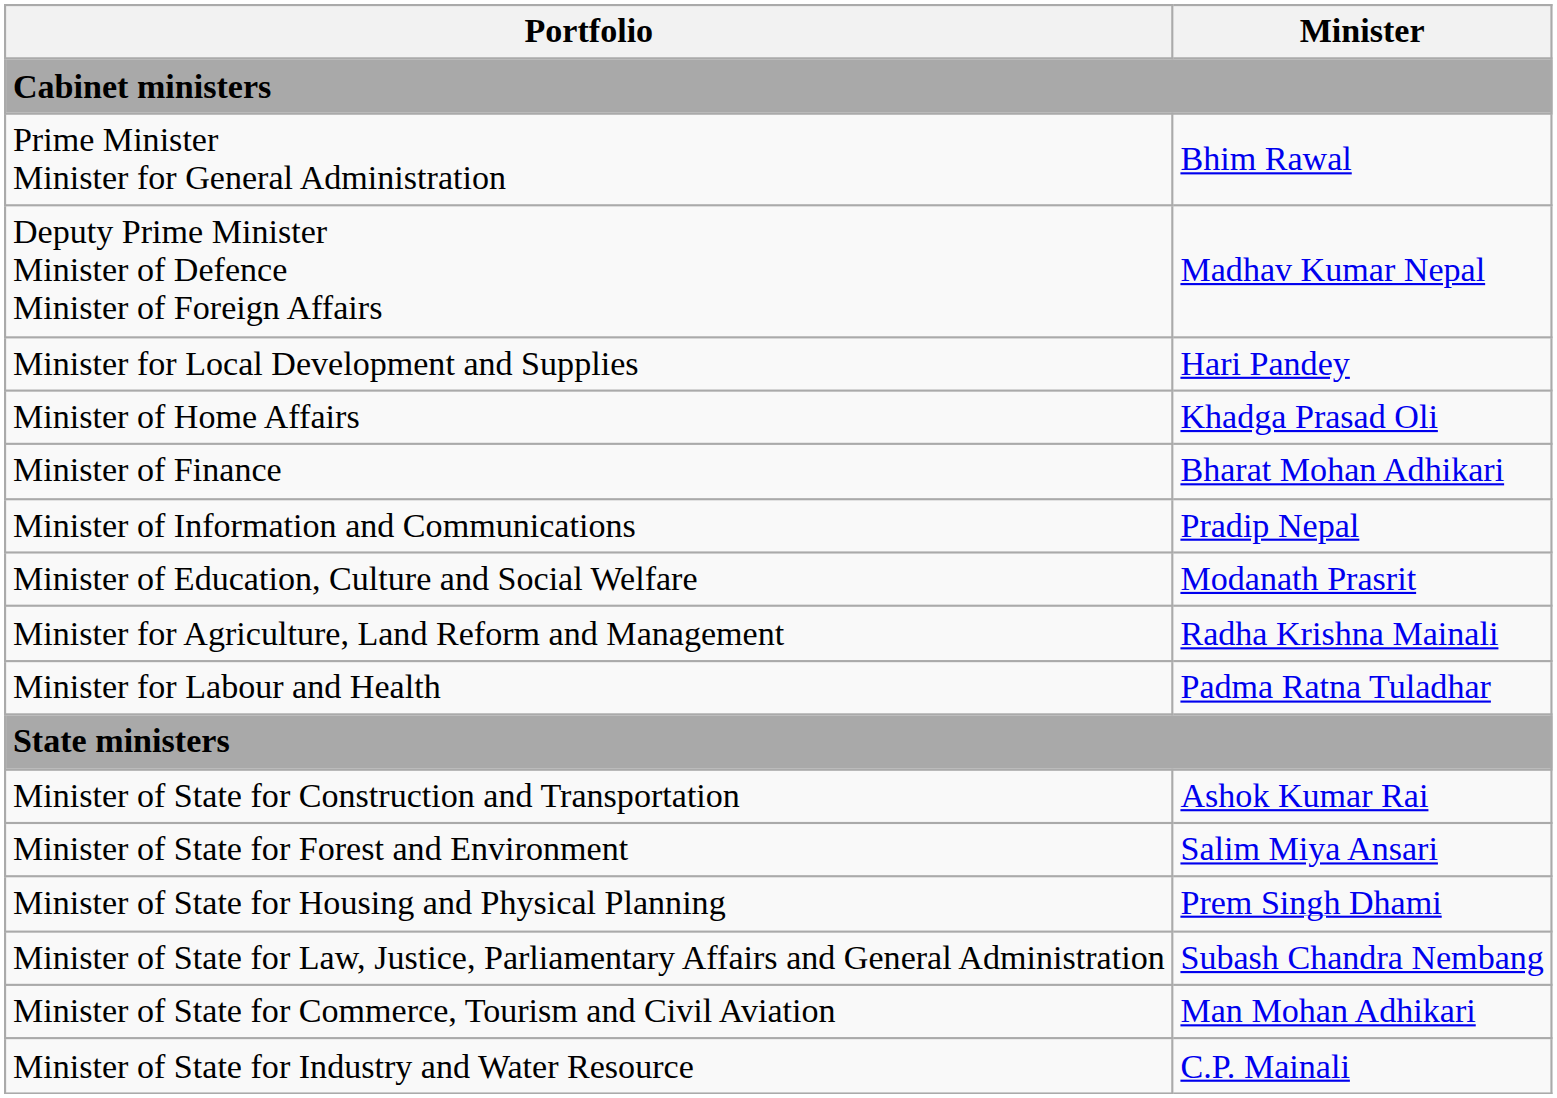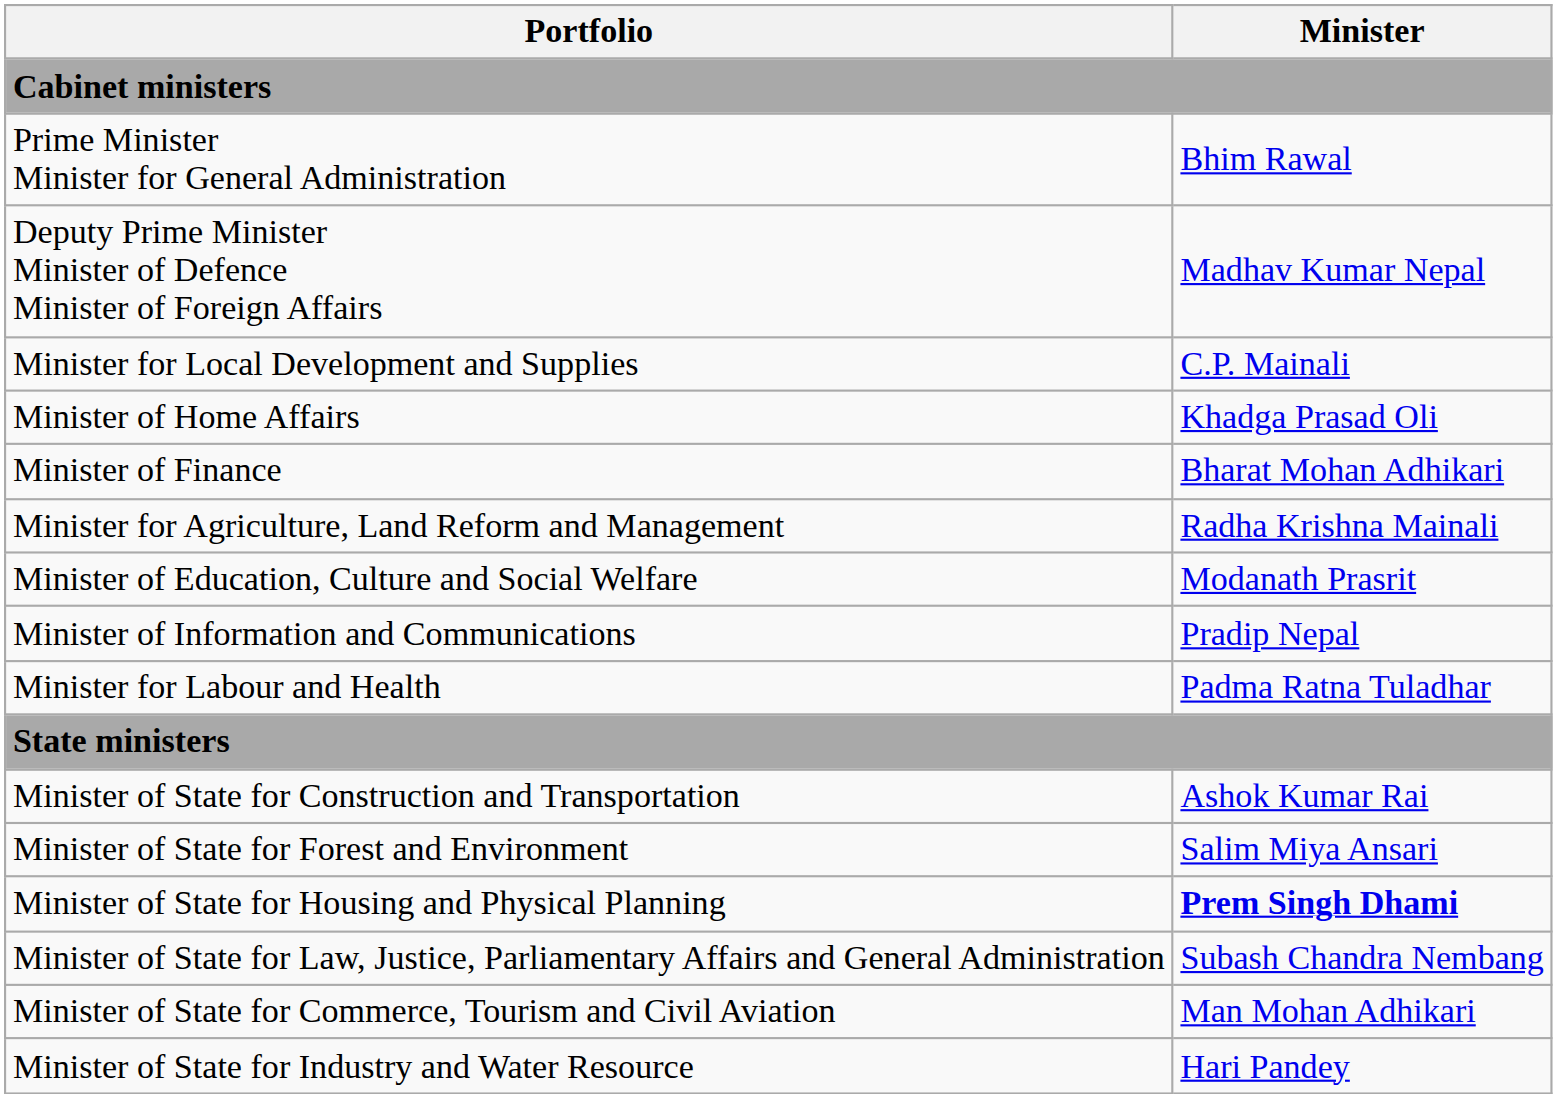 <table class="wikitable">
 <tr>
 <th>Portfolio</th>
 <th>Minister</th>
 </tr>
 <tr>
 <td colspan="2" bgcolor="darkgrey"><strong>Cabinet ministers</strong></td>
 </tr>
 <tr>
 <td>Prime Minister<br>Minister for General Administration</td>
 <td><a href='#'>Bhim Rawal</a></td>
 </tr>
 <tr>
 <td>Deputy Prime Minister<br>Minister of Defence<br>Minister of Foreign Affairs</td>
 <td><a href='#'>Madhav Kumar Nepal</a></td>
 </tr>
 <tr>
 <td>Minister for Local Development and Supplies</td>
-<td><a href='#'>Hari Pandey</a></td>
+<td><a href='#'>C.P. Mainali</a></td>
 </tr>
 <tr>
 <td>Minister of Home Affairs</td>
 <td><a href='#'>Khadga Prasad Oli</a></td>
 </tr>
 <tr>
 <td>Minister of Finance</td>
 <td><a href='#'>Bharat Mohan Adhikari</a></td>
 </tr>
 <tr>
-<td>Minister of Information and Communications</td>
-<td><a href='#'>Pradip Nepal</a></td>
+<td>Minister for Agriculture, Land Reform and Management</td>
+<td><a href='#'>Radha Krishna Mainali</a></td>
 </tr>
 <tr>
 <td>Minister of Education, Culture and Social Welfare</td>
 <td><a href='#'>Modanath Prasrit</a></td>
 </tr>
 <tr>
-<td>Minister for Agriculture, Land Reform and Management</td>
-<td><a href='#'>Radha Krishna Mainali</a></td>
+<td>Minister of Information and Communications</td>
+<td><a href='#'>Pradip Nepal</a></td>
 </tr>
 <tr>
 <td>Minister for Labour and Health</td>
 <td><a href='#'>Padma Ratna Tuladhar</a></td>
 </tr>
 <tr>
 <td colspan="2" bgcolor="darkgrey"><strong>State ministers</strong></td>
 </tr>
 <tr>
 <td>Minister of State for Construction and Transportation</td>
 <td><a href='#'>Ashok Kumar Rai</a></td>
 </tr>
 <tr>
 <td>Minister of State for Forest and Environment</td>
 <td><a href='#'>Salim Miya Ansari</a></td>
 </tr>
 <tr>
 <td>Minister of State for Housing and Physical Planning</td>
-<td><a href='#'>Prem Singh Dhami</a></td>
+<td><strong><a href='#'>Prem Singh Dhami</a></strong></td>
 </tr>
 <tr>
 <td>Minister of State for Law, Justice, Parliamentary Affairs and General Administration</td>
 <td><a href='#'>Subash Chandra Nembang</a></td>
 </tr>
 <tr>
 <td>Minister of State for Commerce, Tourism and Civil Aviation</td>
 <td><a href='#'>Man Mohan Adhikari</a></td>
 </tr>
 <tr>
 <td>Minister of State for Industry and Water Resource</td>
-<td><a href='#'>C.P. Mainali</a></td>
+<td><a href='#'>Hari Pandey</a></td>
 </tr>
 </table>
